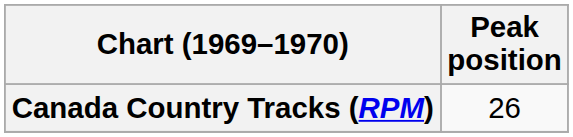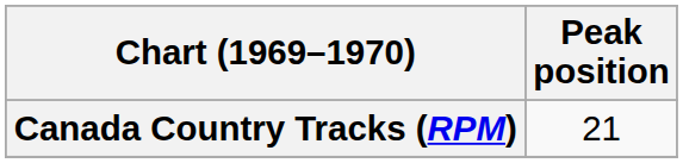 <table class="wikitable sortable plainrowheaders" style="text-align:center">
 <tr>
 <th scope="col">Chart (1969–1970)</th>
 <th scope="col">Peak<br>position</th>
 </tr>
 <tr>
 <th scope="row">Canada Country Tracks (<em><a href='#'>RPM</a></em>)</th>
-<td align="center">26</td>
+<td align="center">21</td>
 </tr>
 <tr>
 </tr>
 </table>
